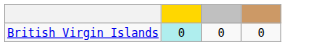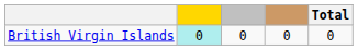 <table class="wikitable">
 <tr>
 <th></th>
 <th style="background-color:gold">        </th>
 <th style="background-color:silver">      </th>
 <th style="background-color:#CC9966">      </th>
+<th>Total</th>
 </tr>
 <tr align="center">
 <td> <a href='#'>British Virgin Islands</a></td>
 <td style="background: paleturquoise;">0</td>
 <td>0</td>
 <td>0</td>
+<td>0</td>
 </tr>
 </table>
